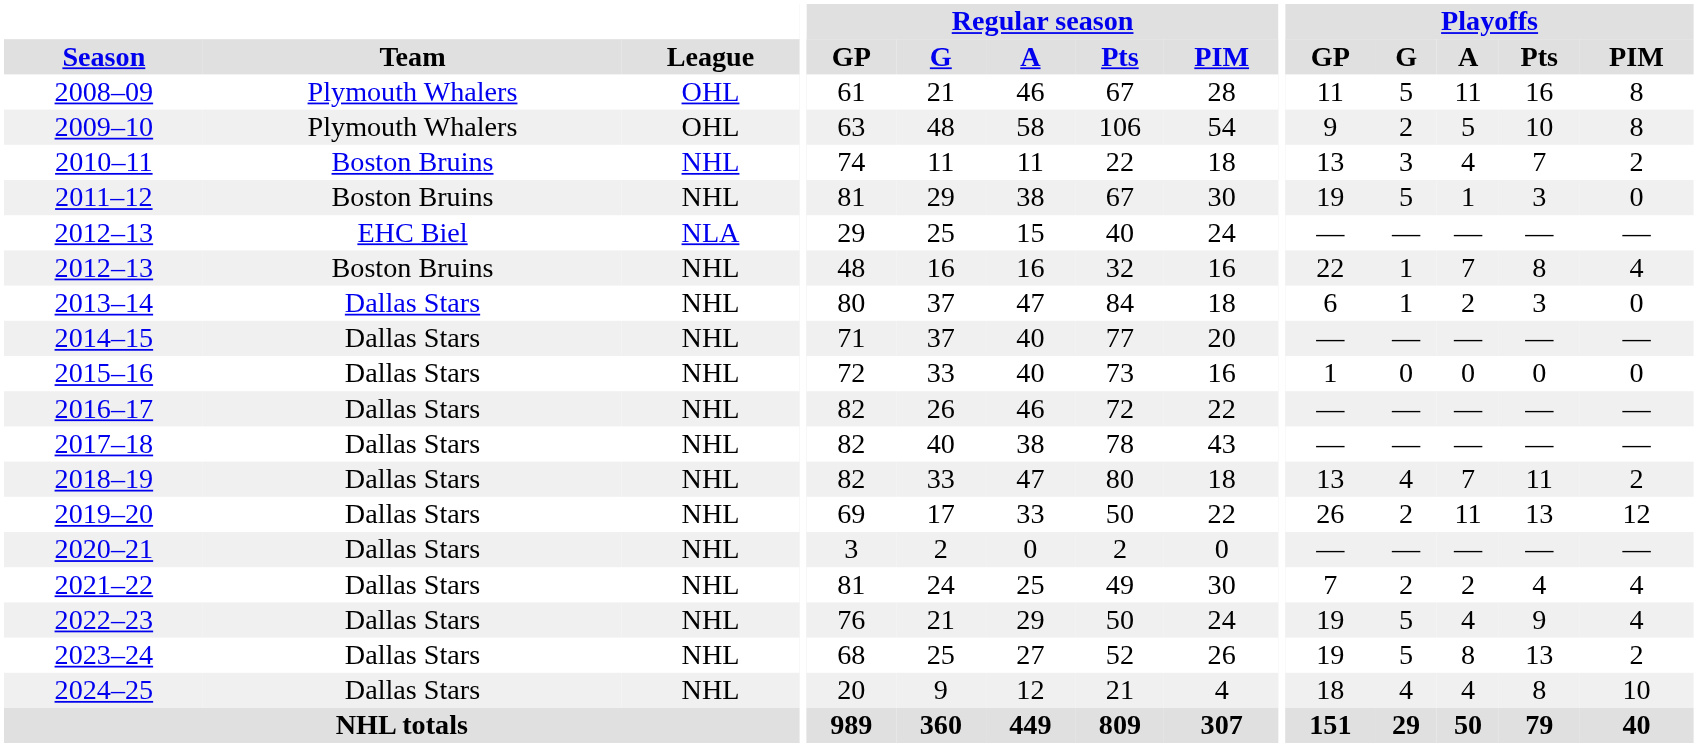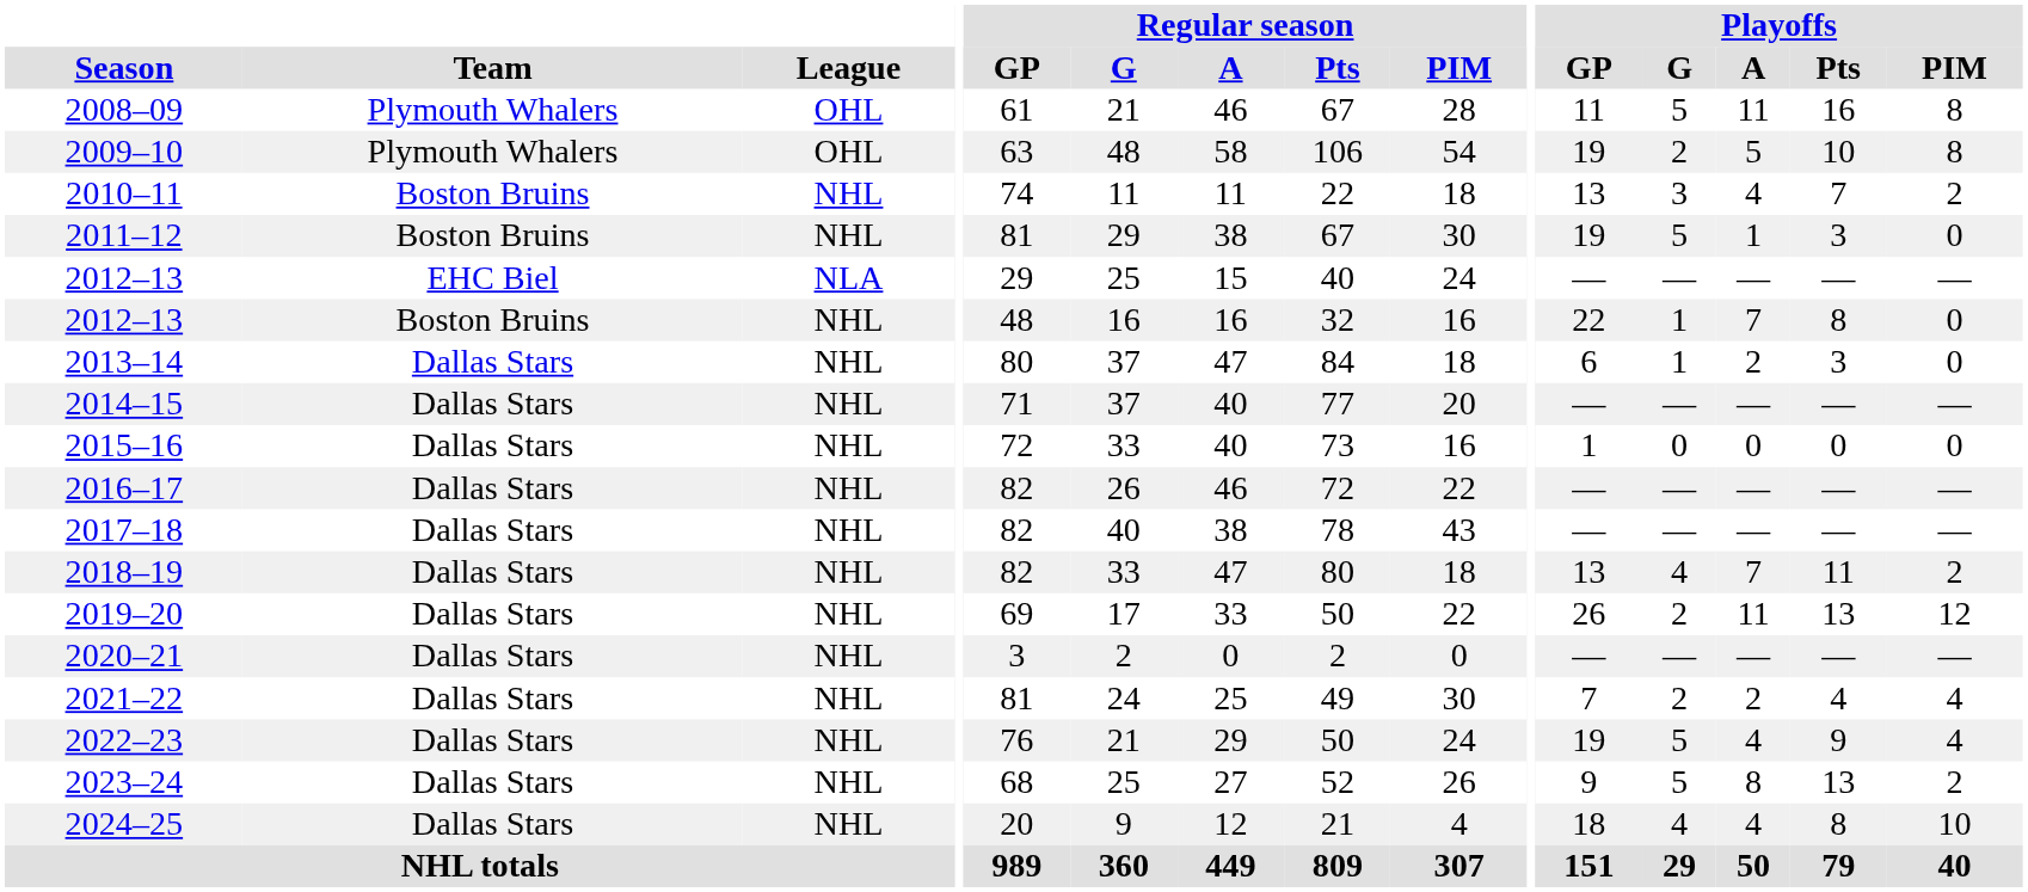 <table border="0" cellpadding="1" cellspacing="0" style="text-align:center; width:60em;">
 <tr bgcolor="#e0e0e0">
 <th colspan="3" bgcolor="#ffffff"></th>
 <th rowspan="99" bgcolor="#ffffff"></th>
 <th colspan="5"><a href='#'>Regular season</a></th>
 <th rowspan="99" bgcolor="#ffffff"></th>
 <th colspan="5"><a href='#'>Playoffs</a></th>
 </tr>
 <tr bgcolor="#e0e0e0">
 <th><a href='#'>Season</a></th>
 <th>Team</th>
 <th>League</th>
 <th>GP</th>
 <th><a href='#'>G</a></th>
 <th><a href='#'>A</a></th>
 <th><a href='#'>Pts</a></th>
 <th><a href='#'>PIM</a></th>
 <th>GP</th>
 <th>G</th>
 <th>A</th>
 <th>Pts</th>
 <th>PIM</th>
 </tr>
 <tr>
 <td><a href='#'>2008–09</a></td>
 <td><a href='#'>Plymouth Whalers</a></td>
 <td><a href='#'>OHL</a></td>
 <td>61</td>
 <td>21</td>
 <td>46</td>
 <td>67</td>
 <td>28</td>
 <td>11</td>
 <td>5</td>
 <td>11</td>
 <td>16</td>
 <td>8</td>
 </tr>
 <tr bgcolor="#f0f0f0">
 <td><a href='#'>2009–10</a></td>
 <td>Plymouth Whalers</td>
 <td>OHL</td>
 <td>63</td>
 <td>48</td>
 <td>58</td>
 <td>106</td>
 <td>54</td>
-<td>9</td>
+<td>19</td>
 <td>2</td>
 <td>5</td>
 <td>10</td>
 <td>8</td>
 </tr>
 <tr>
 <td><a href='#'>2010–11</a></td>
 <td><a href='#'>Boston Bruins</a></td>
 <td><a href='#'>NHL</a></td>
 <td>74</td>
 <td>11</td>
 <td>11</td>
 <td>22</td>
 <td>18</td>
 <td>13</td>
 <td>3</td>
 <td>4</td>
 <td>7</td>
 <td>2</td>
 </tr>
 <tr bgcolor="#f0f0f0">
 <td><a href='#'>2011–12</a></td>
 <td>Boston Bruins</td>
 <td>NHL</td>
 <td>81</td>
 <td>29</td>
 <td>38</td>
 <td>67</td>
 <td>30</td>
 <td>19</td>
 <td>5</td>
 <td>1</td>
 <td>3</td>
 <td>0</td>
 </tr>
 <tr>
 <td><a href='#'>2012–13</a></td>
 <td><a href='#'>EHC Biel</a></td>
 <td><a href='#'>NLA</a></td>
 <td>29</td>
 <td>25</td>
 <td>15</td>
 <td>40</td>
 <td>24</td>
 <td>—</td>
 <td>—</td>
 <td>—</td>
 <td>—</td>
 <td>—</td>
 </tr>
 <tr bgcolor="#f0f0f0">
 <td><a href='#'>2012–13</a></td>
 <td>Boston Bruins</td>
 <td>NHL</td>
 <td>48</td>
 <td>16</td>
 <td>16</td>
 <td>32</td>
 <td>16</td>
 <td>22</td>
 <td>1</td>
 <td>7</td>
 <td>8</td>
-<td>4</td>
+<td>0</td>
 </tr>
 <tr>
 <td><a href='#'>2013–14</a></td>
 <td><a href='#'>Dallas Stars</a></td>
 <td>NHL</td>
 <td>80</td>
 <td>37</td>
 <td>47</td>
 <td>84</td>
 <td>18</td>
 <td>6</td>
 <td>1</td>
 <td>2</td>
 <td>3</td>
 <td>0</td>
 </tr>
 <tr bgcolor="#f0f0f0">
 <td><a href='#'>2014–15</a></td>
 <td>Dallas Stars</td>
 <td>NHL</td>
 <td>71</td>
 <td>37</td>
 <td>40</td>
 <td>77</td>
 <td>20</td>
 <td>—</td>
 <td>—</td>
 <td>—</td>
 <td>—</td>
 <td>—</td>
 </tr>
 <tr>
 <td><a href='#'>2015–16</a></td>
 <td>Dallas Stars</td>
 <td>NHL</td>
 <td>72</td>
 <td>33</td>
 <td>40</td>
 <td>73</td>
 <td>16</td>
 <td>1</td>
 <td>0</td>
 <td>0</td>
 <td>0</td>
 <td>0</td>
 </tr>
 <tr bgcolor="#f0f0f0">
 <td><a href='#'>2016–17</a></td>
 <td>Dallas Stars</td>
 <td>NHL</td>
 <td>82</td>
 <td>26</td>
 <td>46</td>
 <td>72</td>
 <td>22</td>
 <td>—</td>
 <td>—</td>
 <td>—</td>
 <td>—</td>
 <td>—</td>
 </tr>
 <tr>
 <td><a href='#'>2017–18</a></td>
 <td>Dallas Stars</td>
 <td>NHL</td>
 <td>82</td>
 <td>40</td>
 <td>38</td>
 <td>78</td>
 <td>43</td>
 <td>—</td>
 <td>—</td>
 <td>—</td>
 <td>—</td>
 <td>—</td>
 </tr>
 <tr bgcolor="#f0f0f0">
 <td><a href='#'>2018–19</a></td>
 <td>Dallas Stars</td>
 <td>NHL</td>
 <td>82</td>
 <td>33</td>
 <td>47</td>
 <td>80</td>
 <td>18</td>
 <td>13</td>
 <td>4</td>
 <td>7</td>
 <td>11</td>
 <td>2</td>
 </tr>
 <tr>
 <td><a href='#'>2019–20</a></td>
 <td>Dallas Stars</td>
 <td>NHL</td>
 <td>69</td>
 <td>17</td>
 <td>33</td>
 <td>50</td>
 <td>22</td>
 <td>26</td>
 <td>2</td>
 <td>11</td>
 <td>13</td>
 <td>12</td>
 </tr>
 <tr bgcolor="#f0f0f0">
 <td><a href='#'>2020–21</a></td>
 <td>Dallas Stars</td>
 <td>NHL</td>
 <td>3</td>
 <td>2</td>
 <td>0</td>
 <td>2</td>
 <td>0</td>
 <td>—</td>
 <td>—</td>
 <td>—</td>
 <td>—</td>
 <td>—</td>
 </tr>
 <tr>
 <td><a href='#'>2021–22</a></td>
 <td>Dallas Stars</td>
 <td>NHL</td>
 <td>81</td>
 <td>24</td>
 <td>25</td>
 <td>49</td>
 <td>30</td>
 <td>7</td>
 <td>2</td>
 <td>2</td>
 <td>4</td>
 <td>4</td>
 </tr>
 <tr bgcolor="#f0f0f0">
 <td><a href='#'>2022–23</a></td>
 <td>Dallas Stars</td>
 <td>NHL</td>
 <td>76</td>
 <td>21</td>
 <td>29</td>
 <td>50</td>
 <td>24</td>
 <td>19</td>
 <td>5</td>
 <td>4</td>
 <td>9</td>
 <td>4</td>
 </tr>
 <tr>
 <td><a href='#'>2023–24</a></td>
 <td>Dallas Stars</td>
 <td>NHL</td>
 <td>68</td>
 <td>25</td>
 <td>27</td>
 <td>52</td>
 <td>26</td>
-<td>19</td>
+<td>9</td>
 <td>5</td>
 <td>8</td>
 <td>13</td>
 <td>2</td>
 </tr>
 <tr bgcolor="#f0f0f0">
 <td><a href='#'>2024–25</a></td>
 <td>Dallas Stars</td>
 <td>NHL</td>
 <td>20</td>
 <td>9</td>
 <td>12</td>
 <td>21</td>
 <td>4</td>
 <td>18</td>
 <td>4</td>
 <td>4</td>
 <td>8</td>
 <td>10</td>
 </tr>
 <tr bgcolor="#e0e0e0">
 <th colspan="3">NHL totals</th>
 <th>989</th>
 <th>360</th>
 <th>449</th>
 <th>809</th>
 <th>307</th>
 <th>151</th>
 <th>29</th>
 <th>50</th>
 <th>79</th>
 <th>40</th>
 </tr>
 </table>
